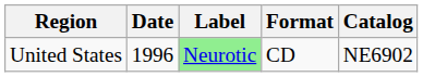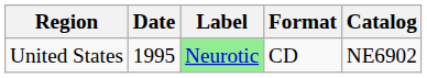 <table class="wikitable">
 <tr>
 <th>Region</th>
 <th>Date</th>
 <th>Label</th>
 <th>Format</th>
 <th>Catalog</th>
 </tr>
 <tr>
 <td>United States</td>
-<td>1996</td>
+<td>1995</td>
 <td style="background: lightgreen;"><a href='#'>Neurotic</a></td>
 <td>CD</td>
 <td>NE6902</td>
 </tr>
 </table>
